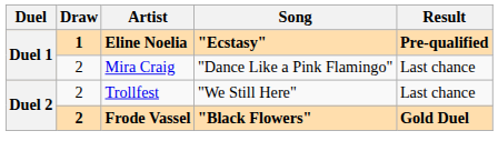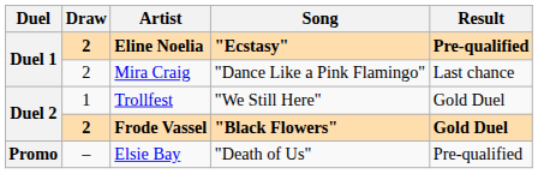 <table class="sortable wikitable" style="margin: 1em auto 1em auto">
 <tr>
 <th scope="col">Duel</th>
 <th scope="col">Draw</th>
 <th scope="col">Artist</th>
 <th scope="col">Song</th>
 <th scope="col">Result</th>
 </tr>
 <tr style="background: navajowhite; font-weight: bold;">
 <th scope="row" rowspan="2">Duel 1</th>
-<td align="center">1</td>
+<td align="center">2</td>
 <td>Eline Noelia</td>
 <td>"Ecstasy"</td>
 <td>Pre-qualified</td>
 </tr>
 <tr>
 <td align="center">2</td>
 <td><a href='#'>Mira Craig</a></td>
 <td>"Dance Like a Pink Flamingo"</td>
 <td>Last chance</td>
 </tr>
 <tr>
 <th scope="row" rowspan="2">Duel 2</th>
-<td align="center">2</td>
+<td align="center">1</td>
 <td><a href='#'>Trollfest</a></td>
 <td>"We Still Here"</td>
-<td>Last chance</td>
+<td>Gold Duel</td>
 </tr>
 <tr style="background: navajowhite; font-weight: bold;">
 <td align="center">2</td>
 <td>Frode Vassel</td>
 <td>"Black Flowers"</td>
 <td>Gold Duel</td>
 </tr>
+<tr>
+<th scope="row">Promo</th>
+<td align="center">–</td>
+<td><a href='#'>Elsie Bay</a></td>
+<td>"Death of Us"</td>
+<td>Pre-qualified</td>
+</tr>
 </table>
